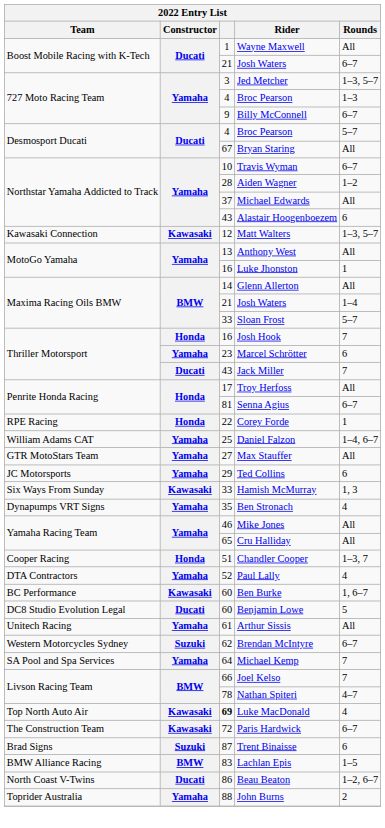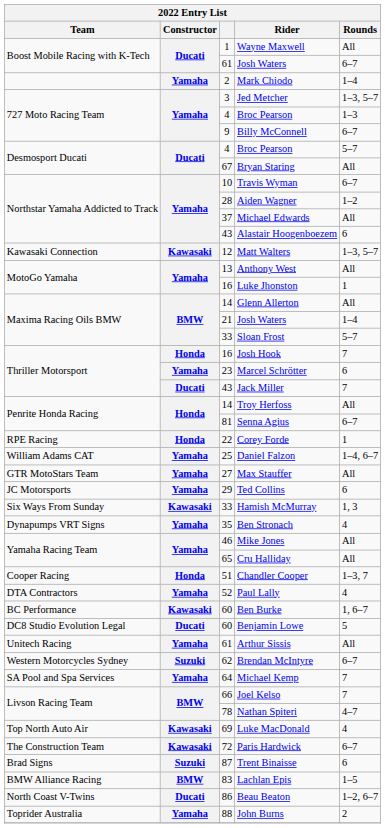 <table class="wikitable" style="font-size: 85%;">
 <tr>
 <th colspan=5>2022 Entry List</th>
 </tr>
 <tr>
 <th>Team</th>
 <th>Constructor</th>
 <th></th>
 <th>Rider</th>
 <th>Rounds</th>
 </tr>
 <tr>
 <td rowspan=2>Boost Mobile Racing with K-Tech</td>
 <th rowspan=2><a href='#'>Ducati</a></th>
 <td align=center>1</td>
 <td> <a href='#'>Wayne Maxwell</a></td>
 <td>All</td>
 </tr>
 <tr>
-<td align=center>21</td>
+<td align=center>61</td>
 <td> <a href='#'>Josh Waters</a></td>
 <td>6–7</td>
+</tr>
+<tr>
+<td></td>
+<th><a href='#'>Yamaha</a></th>
+<td align=center>2</td>
+<td> <a href='#'>Mark Chiodo</a></td>
+<td>1–4</td>
 </tr>
 <tr>
 <td rowspan=3>727 Moto Racing Team</td>
 <th rowspan=3><a href='#'>Yamaha</a></th>
 <td align=center>3</td>
 <td> <a href='#'>Jed Metcher</a></td>
 <td>1–3, 5–7</td>
 </tr>
 <tr>
 <td align=center>4</td>
 <td> <a href='#'>Broc Pearson</a></td>
 <td>1–3</td>
 </tr>
 <tr>
 <td align=center>9</td>
 <td> <a href='#'>Billy McConnell</a></td>
 <td>6–7</td>
 </tr>
 <tr>
 <td rowspan=2>Desmosport Ducati</td>
 <th rowspan=2><a href='#'>Ducati</a></th>
 <td align=center>4</td>
 <td> <a href='#'>Broc Pearson</a></td>
 <td>5–7</td>
 </tr>
 <tr>
 <td align=center>67</td>
 <td> <a href='#'>Bryan Staring</a></td>
 <td>All</td>
 </tr>
 <tr>
 <td rowspan=4>Northstar Yamaha Addicted to Track</td>
 <th rowspan=4><a href='#'>Yamaha</a></th>
 <td align=center>10</td>
 <td> <a href='#'>Travis Wyman</a></td>
 <td>6–7</td>
 </tr>
 <tr>
 <td align=center>28</td>
 <td> <a href='#'>Aiden Wagner</a></td>
 <td>1–2</td>
 </tr>
 <tr>
 <td align=center>37</td>
 <td> <a href='#'>Michael Edwards</a></td>
 <td>All</td>
 </tr>
 <tr>
 <td align=center>43</td>
 <td> <a href='#'>Alastair Hoogenboezem</a></td>
 <td>6</td>
 </tr>
 <tr>
 <td>Kawasaki Connection</td>
 <th><a href='#'>Kawasaki</a></th>
 <td align=center>12</td>
 <td> <a href='#'>Matt Walters</a></td>
 <td>1–3, 5–7</td>
 </tr>
 <tr>
 <td rowspan=2>MotoGo Yamaha</td>
 <th rowspan=2><a href='#'>Yamaha</a></th>
 <td align=center>13</td>
 <td> <a href='#'>Anthony West</a></td>
 <td>All</td>
 </tr>
 <tr>
 <td align=center>16</td>
 <td> <a href='#'>Luke Jhonston</a></td>
 <td>1</td>
 </tr>
 <tr>
 <td rowspan=3>Maxima Racing Oils BMW</td>
 <th rowspan=3><a href='#'>BMW</a></th>
 <td align=center>14</td>
 <td> <a href='#'>Glenn Allerton</a></td>
 <td>All</td>
 </tr>
 <tr>
 <td align=center>21</td>
 <td> <a href='#'>Josh Waters</a></td>
 <td>1–4</td>
 </tr>
 <tr>
 <td align=center>33</td>
 <td> <a href='#'>Sloan Frost</a></td>
 <td>5–7</td>
 </tr>
 <tr>
 <td rowspan=3>Thriller Motorsport</td>
 <th><a href='#'>Honda</a></th>
 <td align=center>16</td>
 <td> <a href='#'>Josh Hook</a></td>
 <td>7</td>
 </tr>
 <tr>
 <th><a href='#'>Yamaha</a></th>
 <td align=center>23</td>
 <td> <a href='#'>Marcel Schrötter</a></td>
 <td>6</td>
 </tr>
 <tr>
 <th><a href='#'>Ducati</a></th>
 <td align=center>43</td>
 <td> <a href='#'>Jack Miller</a></td>
 <td>7</td>
 </tr>
 <tr>
 <td rowspan=2>Penrite Honda Racing</td>
 <th rowspan=2><a href='#'>Honda</a></th>
-<td align=center>17</td>
+<td align=center>14</td>
 <td> <a href='#'>Troy Herfoss</a></td>
 <td>All</td>
 </tr>
 <tr>
 <td align=center>81</td>
 <td> <a href='#'>Senna Agius</a></td>
 <td>6–7</td>
 </tr>
 <tr>
 <td>RPE Racing</td>
 <th><a href='#'>Honda</a></th>
 <td align=center>22</td>
 <td> <a href='#'>Corey Forde</a></td>
 <td>1</td>
 </tr>
 <tr>
 <td>William Adams CAT</td>
 <th><a href='#'>Yamaha</a></th>
 <td align=center>25</td>
 <td> <a href='#'>Daniel Falzon</a></td>
 <td>1–4, 6–7</td>
 </tr>
 <tr>
 <td>GTR MotoStars Team</td>
 <th><a href='#'>Yamaha</a></th>
 <td align=center>27</td>
 <td> <a href='#'>Max Stauffer</a></td>
 <td>All</td>
 </tr>
 <tr>
 <td>JC Motorsports</td>
 <th><a href='#'>Yamaha</a></th>
 <td align=center>29</td>
 <td> <a href='#'>Ted Collins</a></td>
 <td>6</td>
 </tr>
 <tr>
 <td>Six Ways From Sunday</td>
 <th><a href='#'>Kawasaki</a></th>
 <td align=center>33</td>
 <td> <a href='#'>Hamish McMurray</a></td>
 <td>1, 3</td>
 </tr>
 <tr>
 <td>Dynapumps VRT Signs</td>
 <th><a href='#'>Yamaha</a></th>
 <td align=center>35</td>
 <td> <a href='#'>Ben Stronach</a></td>
 <td>4</td>
 </tr>
 <tr>
 <td rowspan=2>Yamaha Racing Team</td>
 <th rowspan=2><a href='#'>Yamaha</a></th>
 <td align=center>46</td>
 <td> <a href='#'>Mike Jones</a></td>
 <td>All</td>
 </tr>
 <tr>
 <td align=center>65</td>
 <td> <a href='#'>Cru Halliday</a></td>
 <td>All</td>
 </tr>
 <tr>
 <td>Cooper Racing</td>
 <th><a href='#'>Honda</a></th>
 <td align=center>51</td>
 <td> <a href='#'>Chandler Cooper</a></td>
 <td>1–3, 7</td>
 </tr>
 <tr>
 <td>DTA Contractors</td>
 <th><a href='#'>Yamaha</a></th>
 <td align=center>52</td>
 <td> <a href='#'>Paul Lally</a></td>
 <td>4</td>
 </tr>
 <tr>
 <td>BC Performance</td>
 <th><a href='#'>Kawasaki</a></th>
 <td align=center>60</td>
 <td> <a href='#'>Ben Burke</a></td>
 <td>1, 6–7</td>
 </tr>
 <tr>
 <td>DC8 Studio Evolution Legal</td>
 <th><a href='#'>Ducati</a></th>
 <td align=center>60</td>
 <td> <a href='#'>Benjamin Lowe</a></td>
 <td>5</td>
 </tr>
 <tr>
 <td>Unitech Racing</td>
 <th><a href='#'>Yamaha</a></th>
 <td align=center>61</td>
 <td> <a href='#'>Arthur Sissis</a></td>
 <td>All</td>
 </tr>
 <tr>
 <td>Western Motorcycles Sydney</td>
 <th><a href='#'>Suzuki</a></th>
 <td align=center>62</td>
 <td> <a href='#'>Brendan McIntyre</a></td>
 <td>6–7</td>
 </tr>
 <tr>
 <td>SA Pool and Spa Services</td>
 <th><a href='#'>Yamaha</a></th>
 <td align=center>64</td>
 <td> <a href='#'>Michael Kemp</a></td>
 <td>7</td>
 </tr>
 <tr>
 <td rowspan=2>Livson Racing Team</td>
 <th rowspan=2><a href='#'>BMW</a></th>
 <td align=center>66</td>
 <td> <a href='#'>Joel Kelso</a></td>
 <td>7</td>
 </tr>
 <tr>
 <td align=center>78</td>
 <td> <a href='#'>Nathan Spiteri</a></td>
 <td>4–7</td>
 </tr>
 <tr>
 <td>Top North Auto Air</td>
 <th><a href='#'>Kawasaki</a></th>
-<td align=center><strong>69</strong></td>
+<td align=center>69</td>
 <td> <a href='#'>Luke MacDonald</a></td>
 <td>4</td>
 </tr>
 <tr>
 <td>The Construction Team</td>
 <th><a href='#'>Kawasaki</a></th>
 <td align=center>72</td>
 <td> <a href='#'>Paris Hardwick</a></td>
 <td>6–7</td>
 </tr>
 <tr>
 <td>Brad Signs</td>
 <th><a href='#'>Suzuki</a></th>
 <td align=center>87</td>
 <td> <a href='#'>Trent Binaisse</a></td>
 <td>6</td>
 </tr>
 <tr>
 <td>BMW Alliance Racing</td>
 <th><a href='#'>BMW</a></th>
 <td align=center>83</td>
 <td> <a href='#'>Lachlan Epis</a></td>
 <td>1–5</td>
 </tr>
 <tr>
 <td>North Coast V-Twins</td>
 <th><a href='#'>Ducati</a></th>
 <td align=center>86</td>
 <td> <a href='#'>Beau Beaton</a></td>
 <td>1–2, 6–7</td>
 </tr>
 <tr>
 <td>Toprider Australia</td>
 <th><a href='#'>Yamaha</a></th>
 <td align=center>88</td>
 <td> <a href='#'>John Burns</a></td>
 <td>2</td>
 </tr>
 <tr>
 </tr>
 </table>
